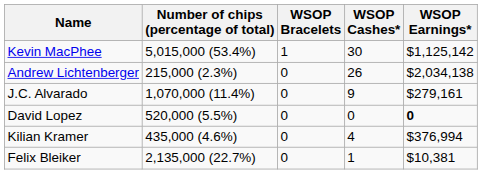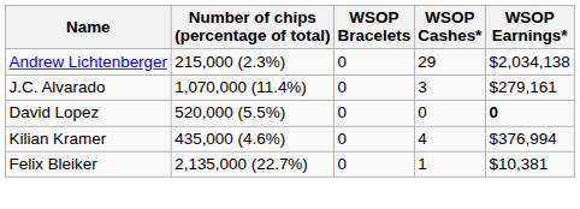 <table class="wikitable sortable">
 <tr>
 <th>Name</th>
 <th>Number of chips<br>(percentage of total)</th>
 <th>WSOP<br>Bracelets</th>
 <th>WSOP<br>Cashes*</th>
 <th>WSOP<br>Earnings*</th>
 </tr>
 <tr>
-<td> <a href='#'>Kevin MacPhee</a></td>
-<td>5,015,000 (53.4%)</td>
-<td>1</td>
-<td>30</td>
-<td>$1,125,142</td>
-</tr>
-<tr>
 <td> <a href='#'>Andrew Lichtenberger</a></td>
 <td>215,000 (2.3%)</td>
 <td>0</td>
-<td>26</td>
+<td>29</td>
 <td>$2,034,138</td>
 </tr>
 <tr>
 <td> J.C. Alvarado</td>
 <td>1,070,000 (11.4%)</td>
 <td>0</td>
-<td>9</td>
+<td>3</td>
 <td>$279,161</td>
 </tr>
 <tr>
 <td> David Lopez</td>
 <td>520,000 (5.5%)</td>
 <td>0</td>
 <td>0</td>
 <td><strong>0</strong></td>
 </tr>
 <tr>
 <td> Kilian Kramer</td>
 <td>435,000 (4.6%)</td>
 <td>0</td>
 <td>4</td>
 <td>$376,994</td>
 </tr>
 <tr>
 <td> Felix Bleiker</td>
 <td>2,135,000 (22.7%)</td>
 <td>0</td>
 <td>1</td>
 <td>$10,381</td>
 </tr>
 </table>
